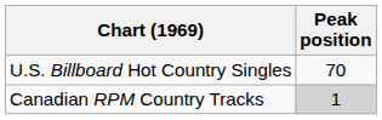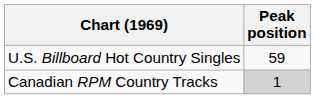 <table class="wikitable">
 <tr>
 <th align="left">Chart (1969)</th>
 <th align="center">Peak<br>position</th>
 </tr>
 <tr>
 <td align="left">U.S. <em>Billboard</em> Hot Country Singles</td>
-<td align="center">70</td>
+<td align="center">59</td>
 </tr>
 <tr>
 <td align="left">Canadian <em>RPM</em> Country Tracks</td>
 <td align="center" style="background: lightgrey;">1</td>
 </tr>
 </table>
